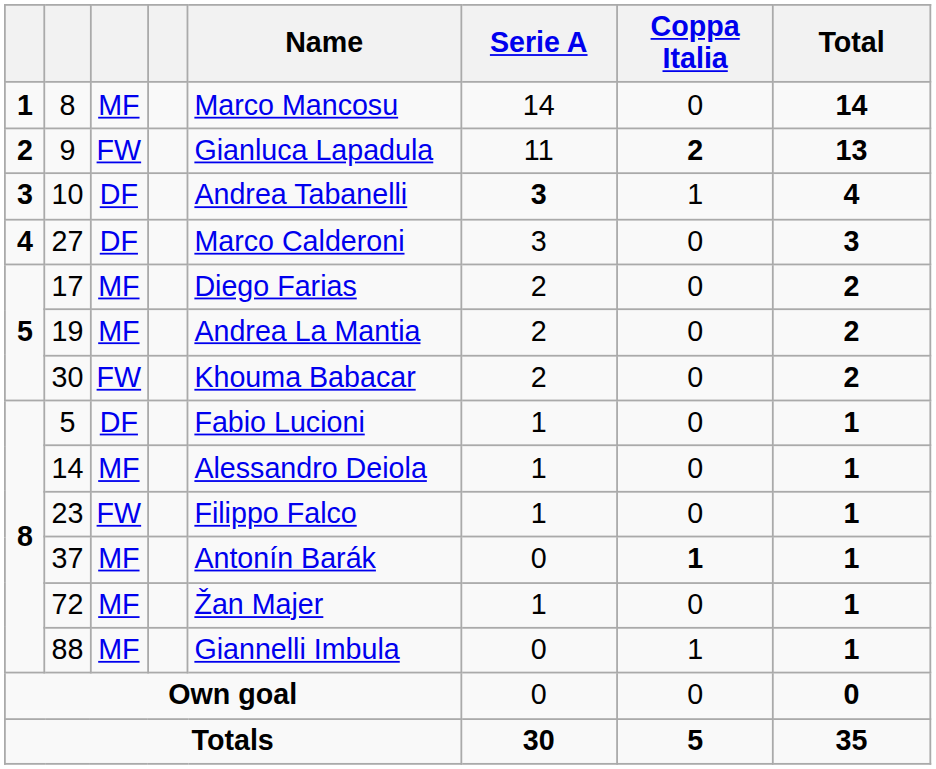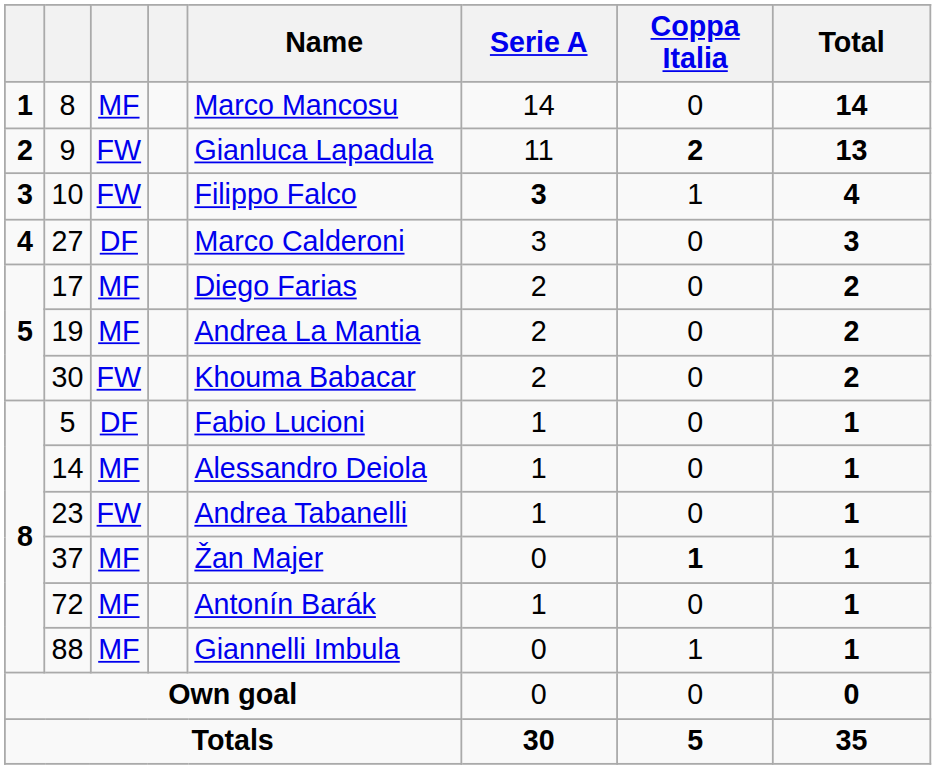 <table class="wikitable" style="text-align:center">
 <tr>
 <th width=15></th>
 <th width=15></th>
 <th width=15></th>
 <th width=15></th>
 <th width=145>Name</th>
 <th width=80><strong><a href='#'>Serie A</a></strong></th>
 <th width=80><strong><a href='#'>Coppa Italia</a></strong></th>
 <th width=80>Total</th>
 </tr>
 <tr>
 <td><strong>1</strong></td>
 <td>8</td>
 <td><a href='#'>MF</a></td>
 <td></td>
 <td align=left><a href='#'>Marco Mancosu</a></td>
 <td>14</td>
 <td>0</td>
 <td><strong>14</strong></td>
 </tr>
 <tr>
 <td><strong>2</strong></td>
 <td>9</td>
 <td><a href='#'>FW</a></td>
 <td></td>
 <td align=left><a href='#'>Gianluca Lapadula</a></td>
 <td>11</td>
 <td><strong>2</strong></td>
 <td><strong>13</strong></td>
 </tr>
 <tr>
 <td><strong>3</strong></td>
 <td>10</td>
-<td><a href='#'>DF</a></td>
+<td><a href='#'>FW</a></td>
 <td></td>
-<td align=left><a href='#'>Andrea Tabanelli</a></td>
+<td align=left><a href='#'>Filippo Falco</a></td>
 <td><strong>3</strong></td>
 <td>1</td>
 <td><strong>4</strong></td>
 </tr>
 <tr>
 <td><strong>4</strong></td>
 <td>27</td>
 <td><a href='#'>DF</a></td>
 <td></td>
 <td align=left><a href='#'>Marco Calderoni</a></td>
 <td>3</td>
 <td>0</td>
 <td><strong>3</strong></td>
 </tr>
 <tr>
 <td rowspan=3><strong>5</strong></td>
 <td>17</td>
 <td><a href='#'>MF</a></td>
 <td></td>
 <td align=left><a href='#'>Diego Farias</a></td>
 <td>2</td>
 <td>0</td>
 <td><strong>2</strong></td>
 </tr>
 <tr>
 <td>19</td>
 <td><a href='#'>MF</a></td>
 <td></td>
 <td align=left><a href='#'>Andrea La Mantia</a></td>
 <td>2</td>
 <td>0</td>
 <td><strong>2</strong></td>
 </tr>
 <tr>
 <td>30</td>
 <td><a href='#'>FW</a></td>
 <td></td>
 <td align=left><a href='#'>Khouma Babacar</a></td>
 <td>2</td>
 <td>0</td>
 <td><strong>2</strong></td>
 </tr>
 <tr>
 <td rowspan=6><strong>8</strong></td>
 <td>5</td>
 <td><a href='#'>DF</a></td>
 <td></td>
 <td align=left><a href='#'>Fabio Lucioni</a></td>
 <td>1</td>
 <td>0</td>
 <td><strong>1</strong></td>
 </tr>
 <tr>
 <td>14</td>
 <td><a href='#'>MF</a></td>
 <td></td>
 <td align=left><a href='#'>Alessandro Deiola</a></td>
 <td>1</td>
 <td>0</td>
 <td><strong>1</strong></td>
 </tr>
 <tr>
 <td>23</td>
 <td><a href='#'>FW</a></td>
 <td></td>
-<td align=left><a href='#'>Filippo Falco</a></td>
+<td align=left><a href='#'>Andrea Tabanelli</a></td>
 <td>1</td>
 <td>0</td>
 <td><strong>1</strong></td>
 </tr>
 <tr>
 <td>37</td>
 <td><a href='#'>MF</a></td>
 <td></td>
-<td align=left><a href='#'>Antonín Barák</a></td>
+<td align=left><a href='#'>Žan Majer</a></td>
 <td>0</td>
 <td><strong>1</strong></td>
 <td><strong>1</strong></td>
 </tr>
 <tr>
 <td>72</td>
 <td><a href='#'>MF</a></td>
 <td></td>
-<td align=left><a href='#'>Žan Majer</a></td>
+<td align=left><a href='#'>Antonín Barák</a></td>
 <td>1</td>
 <td>0</td>
 <td><strong>1</strong></td>
 </tr>
 <tr>
 <td>88</td>
 <td><a href='#'>MF</a></td>
 <td></td>
 <td align=left><a href='#'>Giannelli Imbula</a></td>
 <td>0</td>
 <td>1</td>
 <td><strong>1</strong></td>
 </tr>
 <tr>
 <td colspan=5><strong>Own goal</strong></td>
 <td>0</td>
 <td>0</td>
 <td><strong>0</strong></td>
 </tr>
 <tr>
 <td colspan=5><strong>Totals</strong></td>
 <td><strong>30</strong></td>
 <td><strong>5</strong></td>
 <td><strong>35</strong></td>
 </tr>
 </table>
